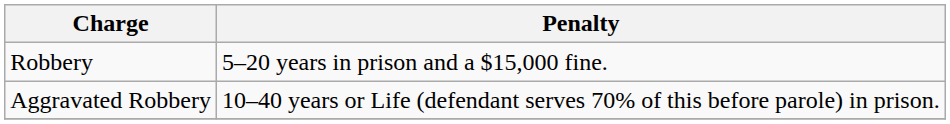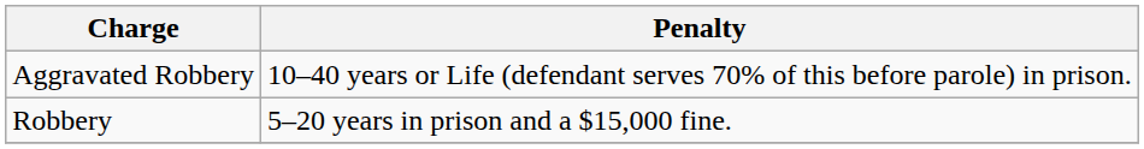 <table class="wikitable">
 <tr>
 <th>Charge</th>
 <th>Penalty</th>
 </tr>
 <tr>
+<td>Aggravated Robbery</td>
+<td>10–40 years or Life (defendant serves 70% of this before parole) in prison.</td>
+</tr>
+<tr>
 <td>Robbery</td>
 <td>5–20 years in prison and a $15,000 fine.</td>
 </tr>
 <tr>
-<td>Aggravated Robbery</td>
-<td>10–40 years or Life (defendant serves 70% of this before parole) in prison.</td>
-</tr>
-<tr>
 </tr>
 </table>
